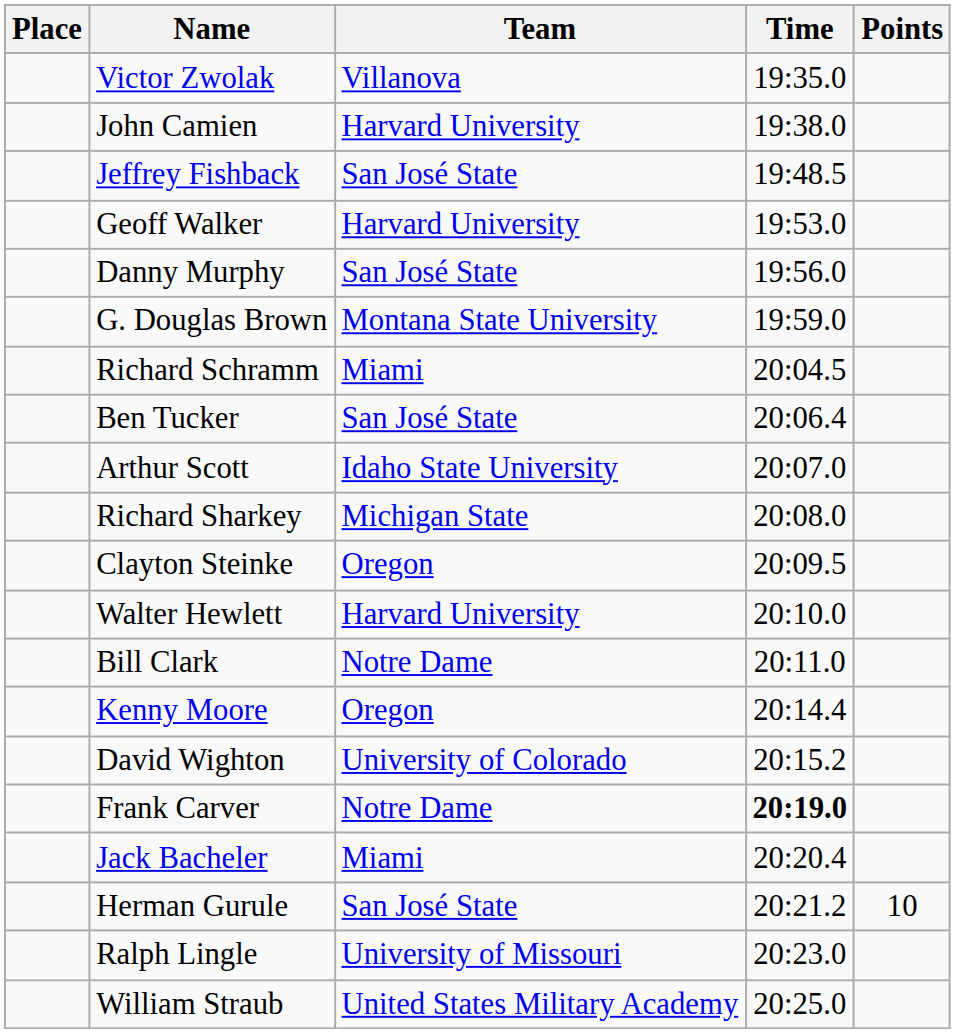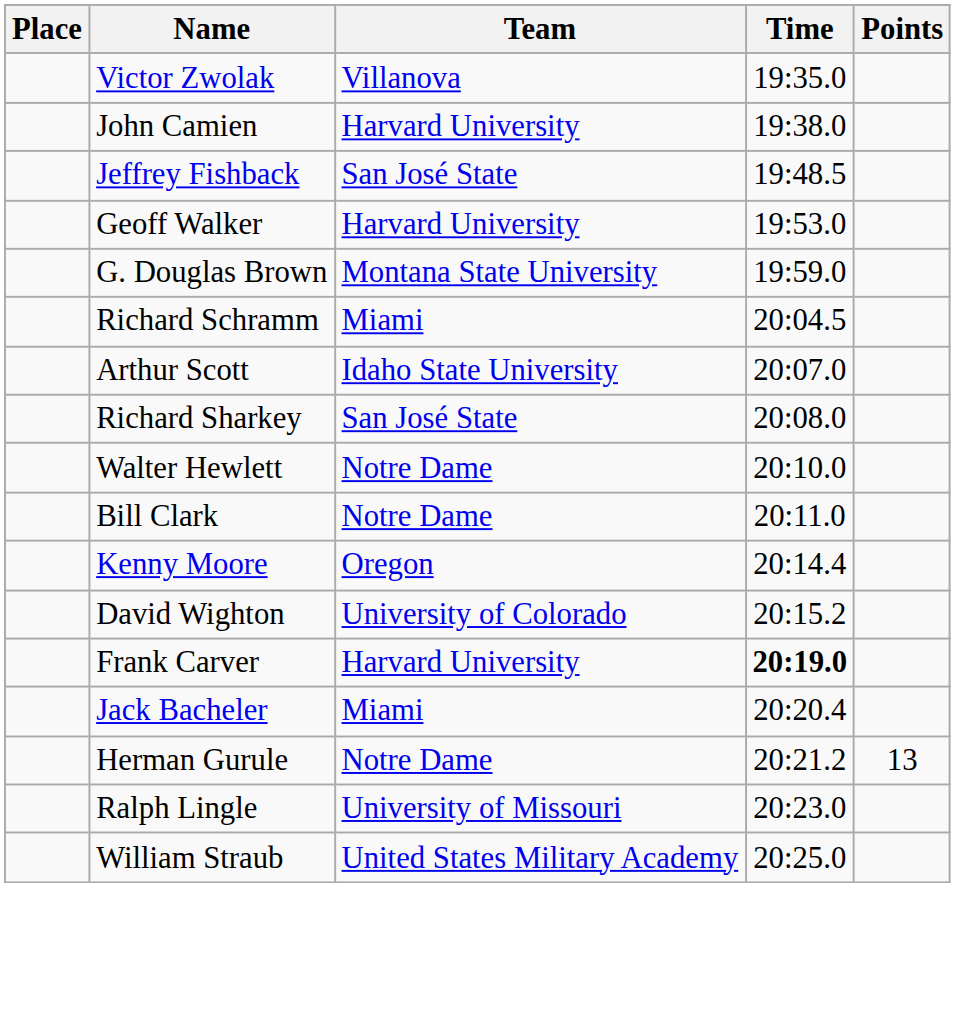 <table class="wikitable sortable" style="text-align:center">
 <tr>
 <th>Place</th>
 <th>Name</th>
 <th>Team</th>
 <th>Time</th>
 <th>Points</th>
 </tr>
 <tr>
 <td></td>
 <td align=left><a href='#'>Victor Zwolak</a></td>
 <td align=left><a href='#'>Villanova</a></td>
 <td>19:35.0</td>
 <td></td>
 </tr>
 <tr>
 <td></td>
 <td align=left>John Camien</td>
 <td align=left><a href='#'>Harvard University</a></td>
 <td>19:38.0</td>
 <td></td>
 </tr>
 <tr>
 <td></td>
 <td align=left><a href='#'>Jeffrey Fishback</a></td>
 <td align=left><a href='#'>San José State</a></td>
 <td>19:48.5</td>
 <td></td>
 </tr>
 <tr>
 <td></td>
 <td align=left>Geoff Walker</td>
 <td align=left><a href='#'>Harvard University</a></td>
 <td>19:53.0</td>
 <td></td>
 </tr>
 <tr>
 <td></td>
-<td align=left>Danny Murphy</td>
-<td align=left><a href='#'>San José State</a></td>
-<td>19:56.0</td>
-<td></td>
-</tr>
-<tr>
-<td></td>
 <td align=left>G. Douglas Brown</td>
 <td align=left><a href='#'>Montana State University</a></td>
 <td>19:59.0</td>
 <td></td>
 </tr>
 <tr>
 <td></td>
 <td align=left>Richard Schramm</td>
 <td align=left><a href='#'>Miami</a></td>
 <td>20:04.5</td>
 <td></td>
 </tr>
 <tr>
 <td></td>
-<td align=left>Ben Tucker</td>
-<td align=left><a href='#'>San José State</a></td>
-<td>20:06.4</td>
-<td></td>
-</tr>
-<tr>
-<td></td>
 <td align=left>Arthur Scott</td>
 <td align=left><a href='#'>Idaho State University</a></td>
 <td>20:07.0</td>
 <td></td>
 </tr>
 <tr>
 <td></td>
 <td align=left>Richard Sharkey</td>
-<td align=left><a href='#'>Michigan State</a></td>
+<td align=left><a href='#'>San José State</a></td>
 <td>20:08.0</td>
 <td></td>
 </tr>
 <tr>
 <td></td>
-<td align=left>Clayton Steinke</td>
-<td align=left><a href='#'>Oregon</a></td>
-<td>20:09.5</td>
-<td></td>
-</tr>
-<tr>
-<td></td>
 <td align=left>Walter Hewlett</td>
-<td align=left><a href='#'>Harvard University</a></td>
+<td align=left><a href='#'>Notre Dame</a></td>
 <td>20:10.0</td>
 <td></td>
 </tr>
 <tr>
 <td></td>
 <td align=left>Bill Clark</td>
 <td align=left><a href='#'>Notre Dame</a></td>
 <td>20:11.0</td>
 <td></td>
 </tr>
 <tr>
 <td></td>
 <td align=left><a href='#'>Kenny Moore</a></td>
 <td align=left><a href='#'>Oregon</a></td>
 <td>20:14.4</td>
 <td></td>
 </tr>
 <tr>
 <td></td>
 <td align=left>David Wighton</td>
 <td align=left><a href='#'>University of Colorado</a></td>
 <td>20:15.2</td>
 <td></td>
 </tr>
 <tr>
 <td></td>
 <td align=left>Frank Carver</td>
-<td align=left><a href='#'>Notre Dame</a></td>
+<td align=left><a href='#'>Harvard University</a></td>
 <td><strong>20:19.0</strong></td>
 <td></td>
 </tr>
 <tr>
 <td></td>
 <td align=left><a href='#'>Jack Bacheler</a></td>
 <td align=left><a href='#'>Miami</a></td>
 <td>20:20.4</td>
 <td></td>
 </tr>
 <tr>
 <td></td>
 <td align=left>Herman Gurule</td>
-<td align=left><a href='#'>San José State</a></td>
+<td align=left><a href='#'>Notre Dame</a></td>
 <td>20:21.2</td>
-<td>10</td>
+<td>13</td>
 </tr>
 <tr>
 <td></td>
 <td align=left>Ralph Lingle</td>
 <td align=left><a href='#'>University of Missouri</a></td>
 <td>20:23.0</td>
 <td></td>
 </tr>
 <tr>
 <td></td>
 <td align=left>William Straub</td>
 <td align=left><a href='#'>United States Military Academy</a></td>
 <td>20:25.0</td>
 <td></td>
 </tr>
 </table>
